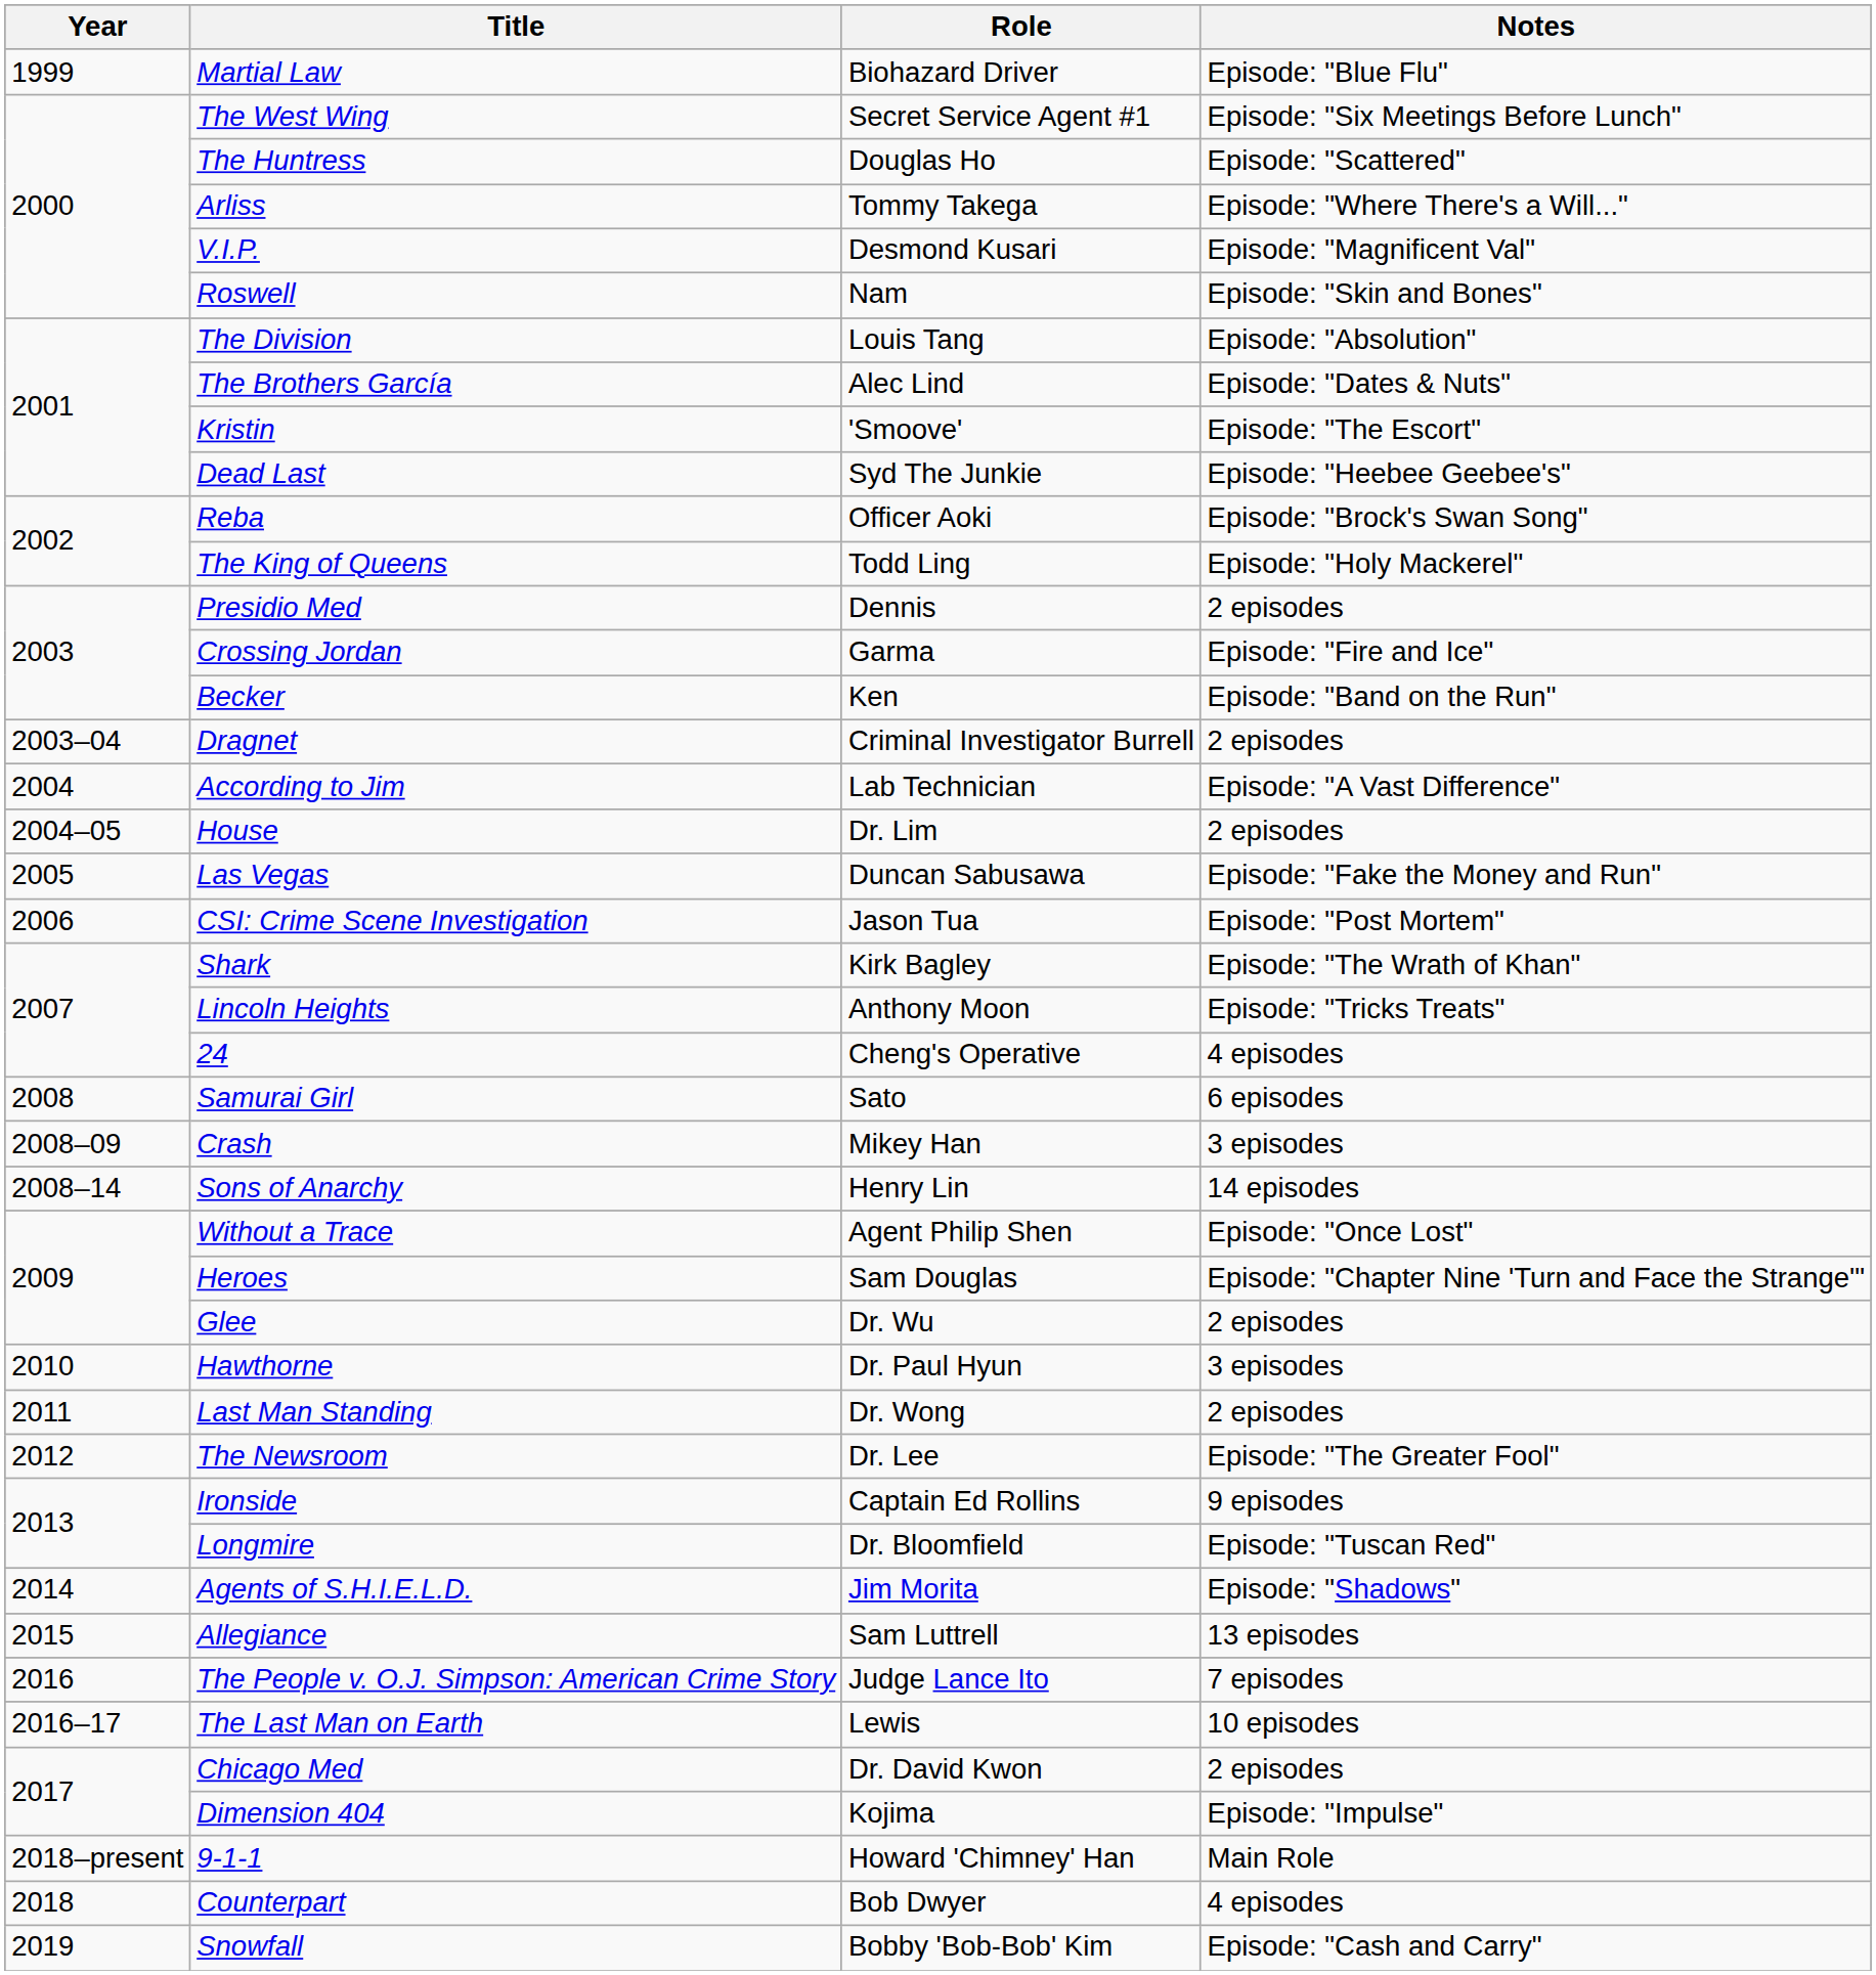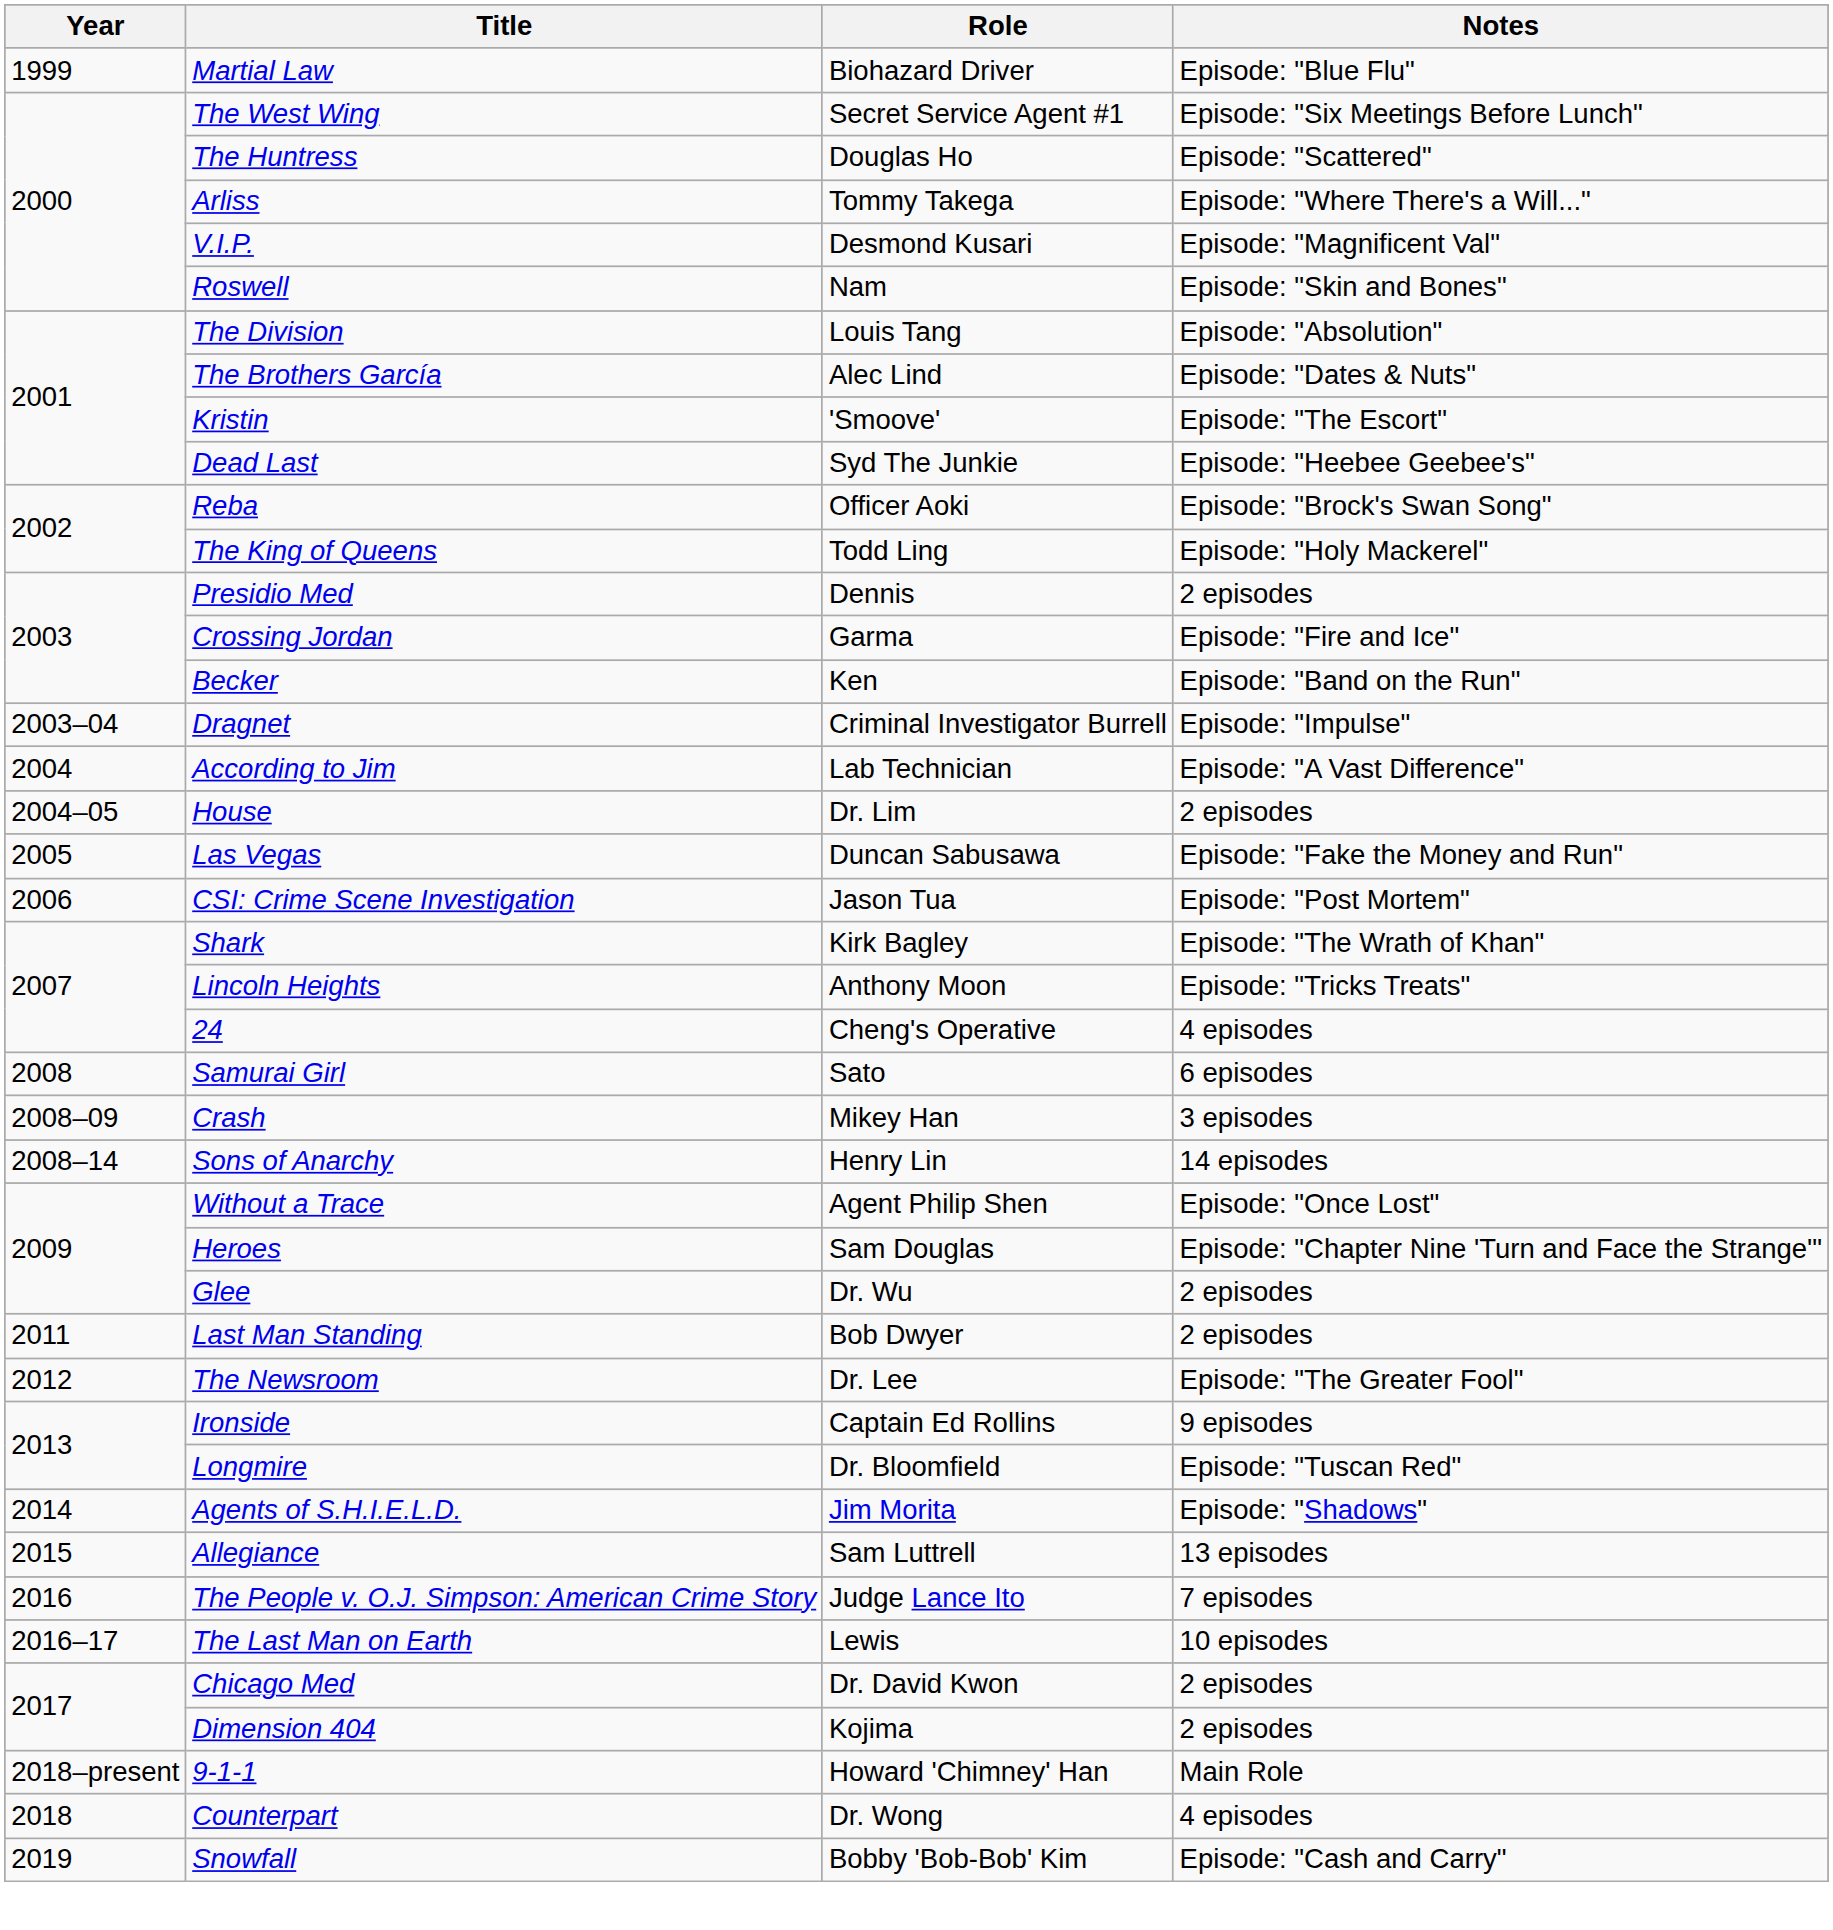 <table class="wikitable sortable">
 <tr>
 <th>Year</th>
 <th>Title</th>
 <th>Role</th>
 <th>Notes</th>
 </tr>
 <tr>
 <td>1999</td>
 <td><em><a href='#'>Martial Law</a></em></td>
 <td>Biohazard Driver</td>
 <td>Episode: "Blue Flu"</td>
 </tr>
 <tr>
 <td rowspan="5">2000</td>
 <td><em><a href='#'>The West Wing</a></em></td>
 <td>Secret Service Agent #1</td>
 <td>Episode: "Six Meetings Before Lunch"</td>
 </tr>
 <tr>
 <td><em><a href='#'>The Huntress</a></em></td>
 <td>Douglas Ho</td>
 <td>Episode: "Scattered"</td>
 </tr>
 <tr>
 <td><em><a href='#'>Arliss</a></em></td>
 <td>Tommy Takega</td>
 <td>Episode: "Where There's a Will..."</td>
 </tr>
 <tr>
 <td><em><a href='#'>V.I.P.</a></em></td>
 <td>Desmond Kusari</td>
 <td>Episode: "Magnificent Val"</td>
 </tr>
 <tr>
 <td><em><a href='#'>Roswell</a></em></td>
 <td>Nam</td>
 <td>Episode: "Skin and Bones"</td>
 </tr>
 <tr>
 <td rowspan="4">2001</td>
 <td><em><a href='#'>The Division</a></em></td>
 <td>Louis Tang</td>
 <td>Episode: "Absolution"</td>
 </tr>
 <tr>
 <td><em><a href='#'>The Brothers García</a></em></td>
 <td>Alec Lind</td>
 <td>Episode: "Dates & Nuts"</td>
 </tr>
 <tr>
 <td><em><a href='#'>Kristin</a></em></td>
 <td>'Smoove'</td>
 <td>Episode: "The Escort"</td>
 </tr>
 <tr>
 <td><em><a href='#'>Dead Last</a></em></td>
 <td>Syd The Junkie</td>
 <td>Episode: "Heebee Geebee's"</td>
 </tr>
 <tr>
 <td rowspan="2">2002</td>
 <td><em><a href='#'>Reba</a></em></td>
 <td>Officer Aoki</td>
 <td>Episode: "Brock's Swan Song"</td>
 </tr>
 <tr>
 <td><em><a href='#'>The King of Queens</a></em></td>
 <td>Todd Ling</td>
 <td>Episode: "Holy Mackerel"</td>
 </tr>
 <tr>
 <td rowspan="3">2003</td>
 <td><em><a href='#'>Presidio Med</a></em></td>
 <td>Dennis</td>
 <td>2 episodes</td>
 </tr>
 <tr>
 <td><em><a href='#'>Crossing Jordan</a></em></td>
 <td>Garma</td>
 <td>Episode: "Fire and Ice"</td>
 </tr>
 <tr>
 <td><em><a href='#'>Becker</a></em></td>
 <td>Ken</td>
 <td>Episode: "Band on the Run"</td>
 </tr>
 <tr>
 <td>2003–04</td>
 <td><em><a href='#'>Dragnet</a></em></td>
 <td>Criminal Investigator Burrell</td>
-<td>2 episodes</td>
+<td>Episode: "Impulse"</td>
 </tr>
 <tr>
 <td>2004</td>
 <td><em><a href='#'>According to Jim</a></em></td>
 <td>Lab Technician</td>
 <td>Episode: "A Vast Difference"</td>
 </tr>
 <tr>
 <td>2004–05</td>
 <td><em><a href='#'>House</a></em></td>
 <td>Dr. Lim</td>
 <td>2 episodes</td>
 </tr>
 <tr>
 <td>2005</td>
 <td><em><a href='#'>Las Vegas</a></em></td>
 <td>Duncan Sabusawa</td>
 <td>Episode: "Fake the Money and Run"</td>
 </tr>
 <tr>
 <td>2006</td>
 <td><em><a href='#'>CSI: Crime Scene Investigation</a></em></td>
 <td>Jason Tua</td>
 <td>Episode: "Post Mortem"</td>
 </tr>
 <tr>
 <td rowspan="3">2007</td>
 <td><em><a href='#'>Shark</a></em></td>
 <td>Kirk Bagley</td>
 <td>Episode: "The Wrath of Khan"</td>
 </tr>
 <tr>
 <td><em><a href='#'>Lincoln Heights</a></em></td>
 <td>Anthony Moon</td>
 <td>Episode: "Tricks Treats"</td>
 </tr>
 <tr>
 <td><em><a href='#'>24</a></em></td>
 <td>Cheng's Operative</td>
 <td>4 episodes</td>
 </tr>
 <tr>
 <td>2008</td>
 <td><em><a href='#'>Samurai Girl</a></em></td>
 <td>Sato</td>
 <td>6 episodes</td>
 </tr>
 <tr>
 <td>2008–09</td>
 <td><em><a href='#'>Crash</a></em></td>
 <td>Mikey Han</td>
 <td>3 episodes</td>
 </tr>
 <tr>
 <td>2008–14</td>
 <td><em><a href='#'>Sons of Anarchy</a></em></td>
 <td>Henry Lin</td>
 <td>14 episodes</td>
 </tr>
 <tr>
 <td rowspan="3">2009</td>
 <td><em><a href='#'>Without a Trace</a></em></td>
 <td>Agent Philip Shen</td>
 <td>Episode: "Once Lost"</td>
 </tr>
 <tr>
 <td><em><a href='#'>Heroes</a></em></td>
 <td>Sam Douglas</td>
 <td>Episode: "Chapter Nine 'Turn and Face the Strange'"</td>
 </tr>
 <tr>
 <td><em><a href='#'>Glee</a></em></td>
 <td>Dr. Wu</td>
 <td>2 episodes</td>
 </tr>
 <tr>
-<td>2010</td>
-<td><em><a href='#'>Hawthorne</a></em></td>
-<td>Dr. Paul Hyun</td>
-<td>3 episodes</td>
-</tr>
-<tr>
 <td>2011</td>
 <td><em><a href='#'>Last Man Standing</a></em></td>
-<td>Dr. Wong</td>
+<td>Bob Dwyer</td>
 <td>2 episodes</td>
 </tr>
 <tr>
 <td>2012</td>
 <td><em><a href='#'>The Newsroom</a></em></td>
 <td>Dr. Lee</td>
 <td>Episode: "The Greater Fool"</td>
 </tr>
 <tr>
 <td rowspan="2">2013</td>
 <td><em><a href='#'>Ironside</a></em></td>
 <td>Captain Ed Rollins</td>
 <td>9 episodes</td>
 </tr>
 <tr>
 <td><em><a href='#'>Longmire</a></em></td>
 <td>Dr. Bloomfield</td>
 <td>Episode: "Tuscan Red"</td>
 </tr>
 <tr>
 <td>2014</td>
 <td><em><a href='#'>Agents of S.H.I.E.L.D.</a></em></td>
 <td><a href='#'>Jim Morita</a></td>
 <td>Episode: "<a href='#'>Shadows</a>"</td>
 </tr>
 <tr>
 <td>2015</td>
 <td><em><a href='#'>Allegiance</a></em></td>
 <td>Sam Luttrell</td>
 <td>13 episodes</td>
 </tr>
 <tr>
 <td>2016</td>
 <td><em><a href='#'>The People v. O.J. Simpson: American Crime Story</a></em></td>
 <td>Judge <a href='#'>Lance Ito</a></td>
 <td>7 episodes</td>
 </tr>
 <tr>
 <td>2016–17</td>
 <td><em><a href='#'>The Last Man on Earth</a></em></td>
 <td>Lewis</td>
 <td>10 episodes</td>
 </tr>
 <tr>
 <td rowspan="2">2017</td>
 <td><em><a href='#'>Chicago Med</a></em></td>
 <td>Dr. David Kwon</td>
 <td>2 episodes</td>
 </tr>
 <tr>
 <td><em><a href='#'>Dimension 404</a></em></td>
 <td>Kojima</td>
-<td>Episode: "Impulse"</td>
+<td>2 episodes</td>
 </tr>
 <tr>
 <td>2018–present</td>
 <td><em><a href='#'>9-1-1</a></em></td>
 <td>Howard 'Chimney' Han</td>
 <td>Main Role</td>
 </tr>
 <tr>
 <td>2018</td>
 <td><em><a href='#'>Counterpart</a></em></td>
-<td>Bob Dwyer</td>
+<td>Dr. Wong</td>
 <td>4 episodes</td>
 </tr>
 <tr>
 <td>2019</td>
 <td><em><a href='#'>Snowfall</a></em></td>
 <td>Bobby 'Bob-Bob' Kim</td>
 <td>Episode: "Cash and Carry"</td>
 </tr>
 </table>
